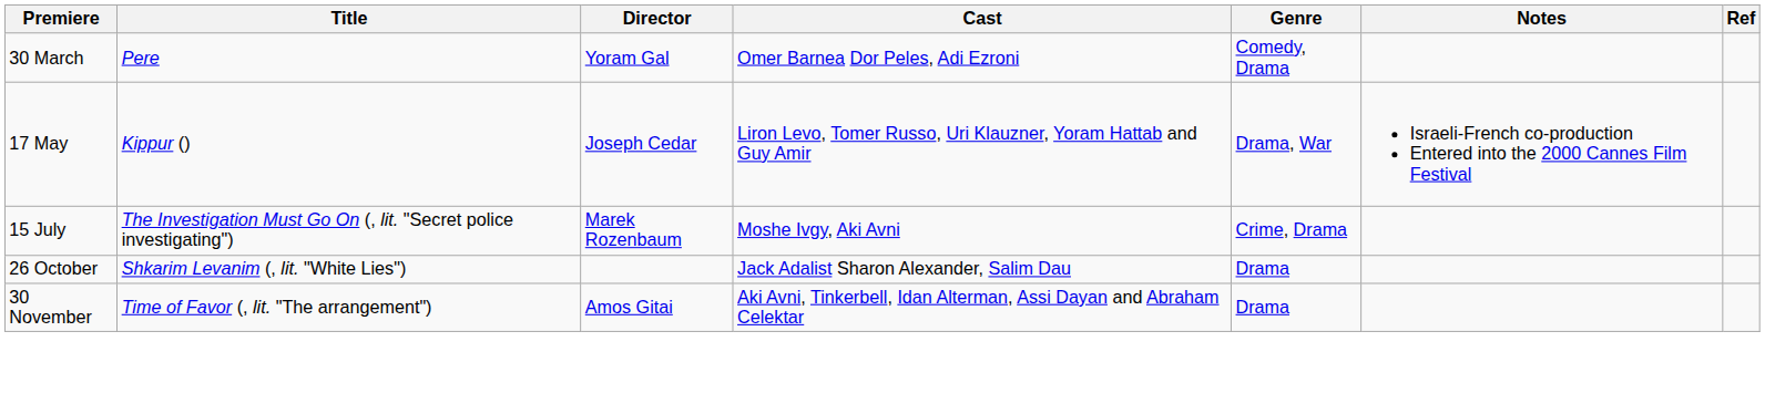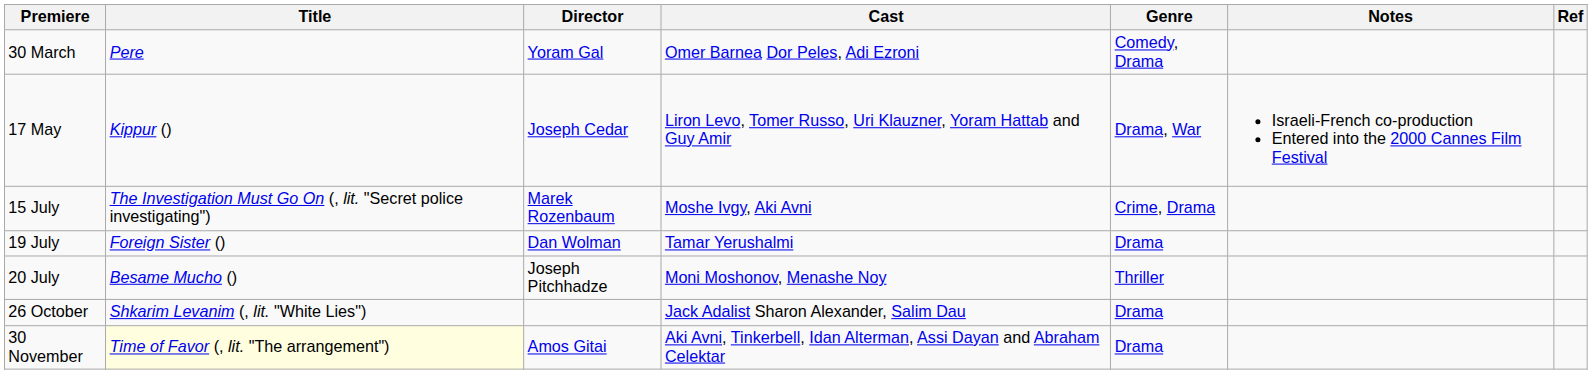 <table class="wikitable">
 <tr>
 <th>Premiere</th>
 <th>Title</th>
 <th>Director</th>
 <th>Cast</th>
 <th>Genre</th>
 <th>Notes</th>
 <th>Ref</th>
 </tr>
 <tr>
 <td>30 March</td>
 <td><em><a href='#'>Pere</a></em></td>
 <td><a href='#'>Yoram Gal</a></td>
 <td><a href='#'>Omer Barnea</a> <a href='#'>Dor Peles</a>, <a href='#'>Adi Ezroni</a></td>
 <td><a href='#'>Comedy</a>, <a href='#'>Drama</a></td>
 <td></td>
 <td></td>
 </tr>
 <tr>
 <td>17 May</td>
 <td><em><a href='#'>Kippur</a></em> ()</td>
 <td><a href='#'>Joseph Cedar</a></td>
 <td><a href='#'>Liron Levo</a>, <a href='#'>Tomer Russo</a>, <a href='#'>Uri Klauzner</a>, <a href='#'>Yoram Hattab</a> and <a href='#'>Guy Amir</a></td>
 <td><a href='#'>Drama</a>, <a href='#'>War</a></td>
 <td><br><ul><li>Israeli-French co-production</li><li>Entered into the <a href='#'>2000 Cannes Film Festival</a></li></ul></td>
 <td></td>
 </tr>
 <tr>
 <td>15 July</td>
 <td><em><a href='#'>The Investigation Must Go On</a></em> (, <em>lit.</em> "Secret police investigating")</td>
 <td><a href='#'>Marek Rozenbaum</a></td>
 <td><a href='#'>Moshe Ivgy</a>, <a href='#'>Aki Avni</a></td>
 <td><a href='#'>Crime</a>, <a href='#'>Drama</a></td>
 <td></td>
 <td></td>
 </tr>
 <tr>
+<td>19 July</td>
+<td><em><a href='#'>Foreign Sister</a></em> ()</td>
+<td><a href='#'>Dan Wolman</a></td>
+<td><a href='#'>Tamar Yerushalmi</a></td>
+<td><a href='#'>Drama</a></td>
+<td></td>
+<td></td>
+</tr>
+<tr>
+<td>20 July</td>
+<td><em><a href='#'>Besame Mucho</a></em> ()</td>
+<td>Joseph Pitchhadze</td>
+<td><a href='#'>Moni Moshonov</a>, <a href='#'>Menashe Noy</a></td>
+<td><a href='#'>Thriller</a></td>
+<td></td>
+<td></td>
+</tr>
+<tr>
 <td>26 October</td>
 <td><em><a href='#'>Shkarim Levanim</a></em> (, <em>lit.</em> "White Lies")</td>
 <td></td>
 <td><a href='#'>Jack Adalist</a> Sharon Alexander, <a href='#'>Salim Dau</a></td>
 <td><a href='#'>Drama</a></td>
 <td></td>
 <td></td>
 </tr>
 <tr>
 <td>30 November</td>
-<td><em><a href='#'>Time of Favor</a></em> (, <em>lit.</em> "The arrangement")</td>
+<td style="background: lightyellow;"><em><a href='#'>Time of Favor</a></em> (, <em>lit.</em> "The arrangement")</td>
 <td><a href='#'>Amos Gitai</a></td>
 <td><a href='#'>Aki Avni</a>, <a href='#'>Tinkerbell</a>, <a href='#'>Idan Alterman</a>, <a href='#'>Assi Dayan</a> and <a href='#'>Abraham Celektar</a></td>
 <td><a href='#'>Drama</a></td>
 <td></td>
 <td></td>
 </tr>
 </table>
